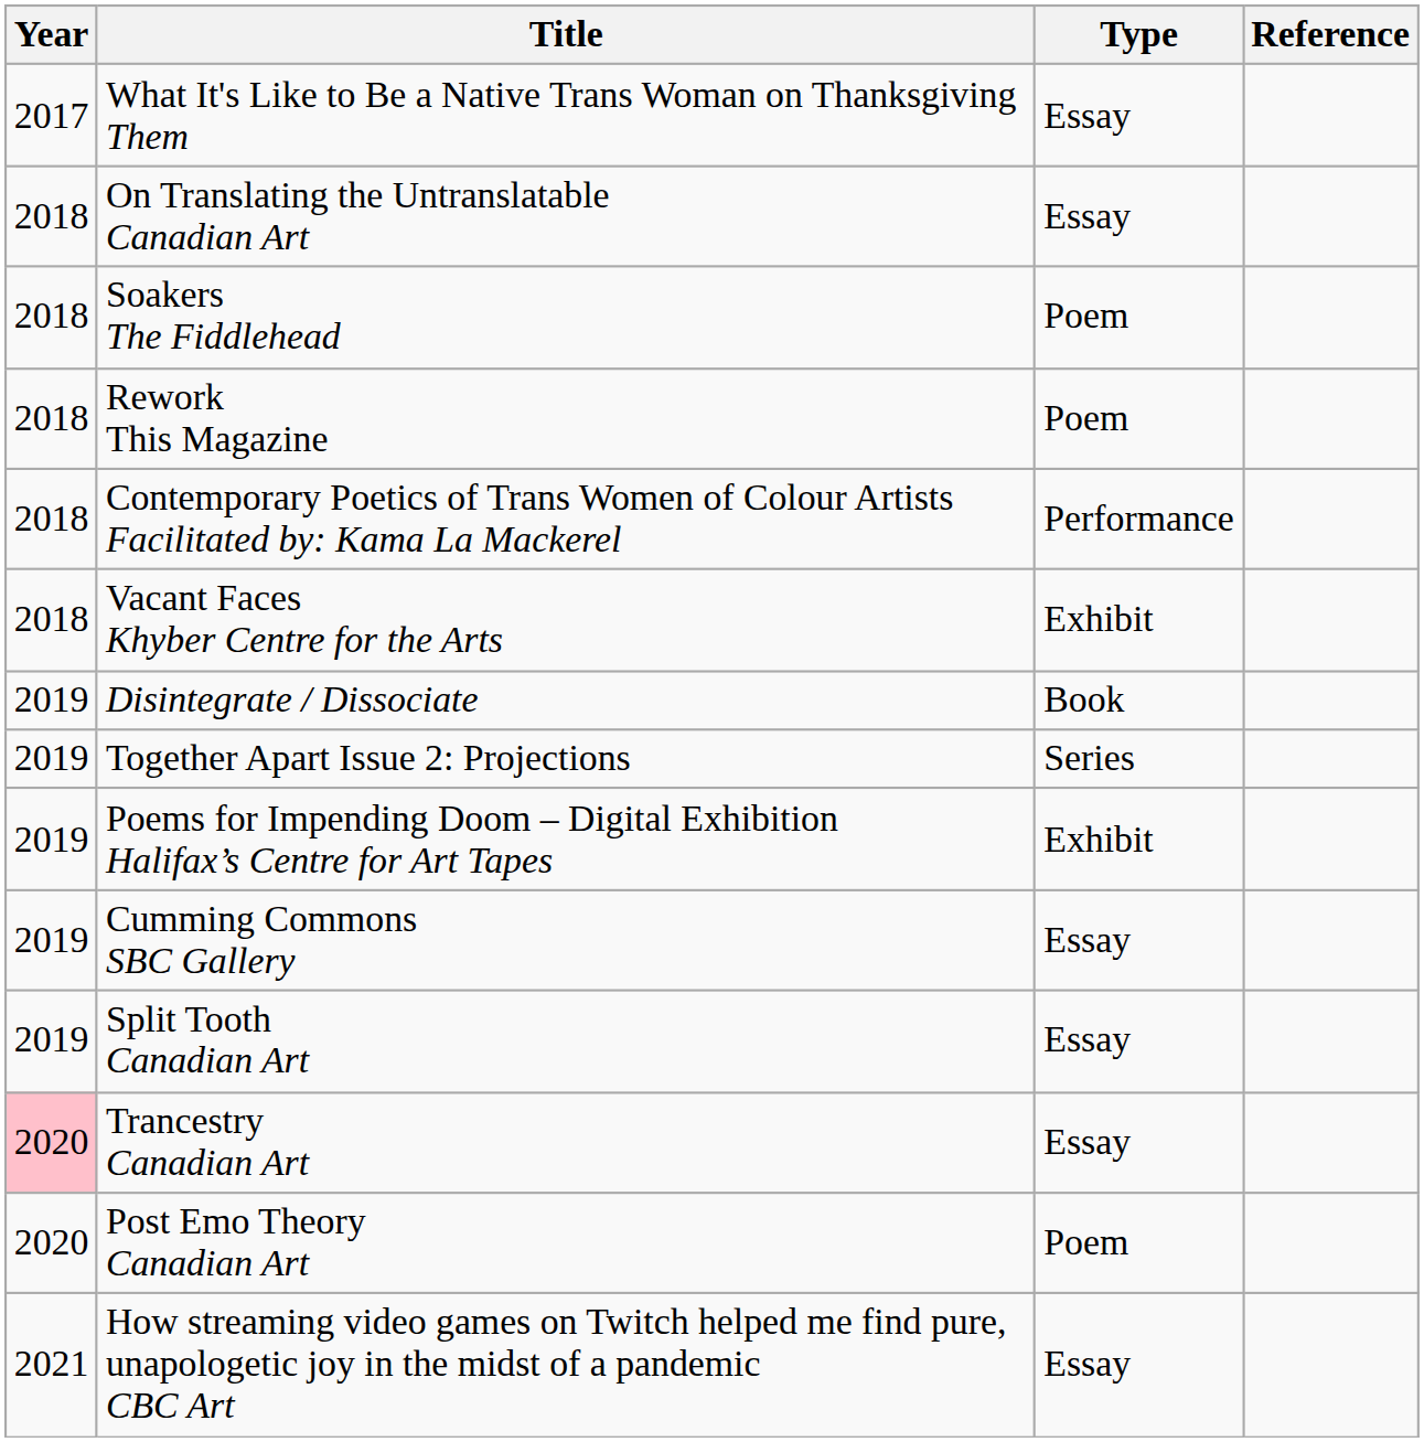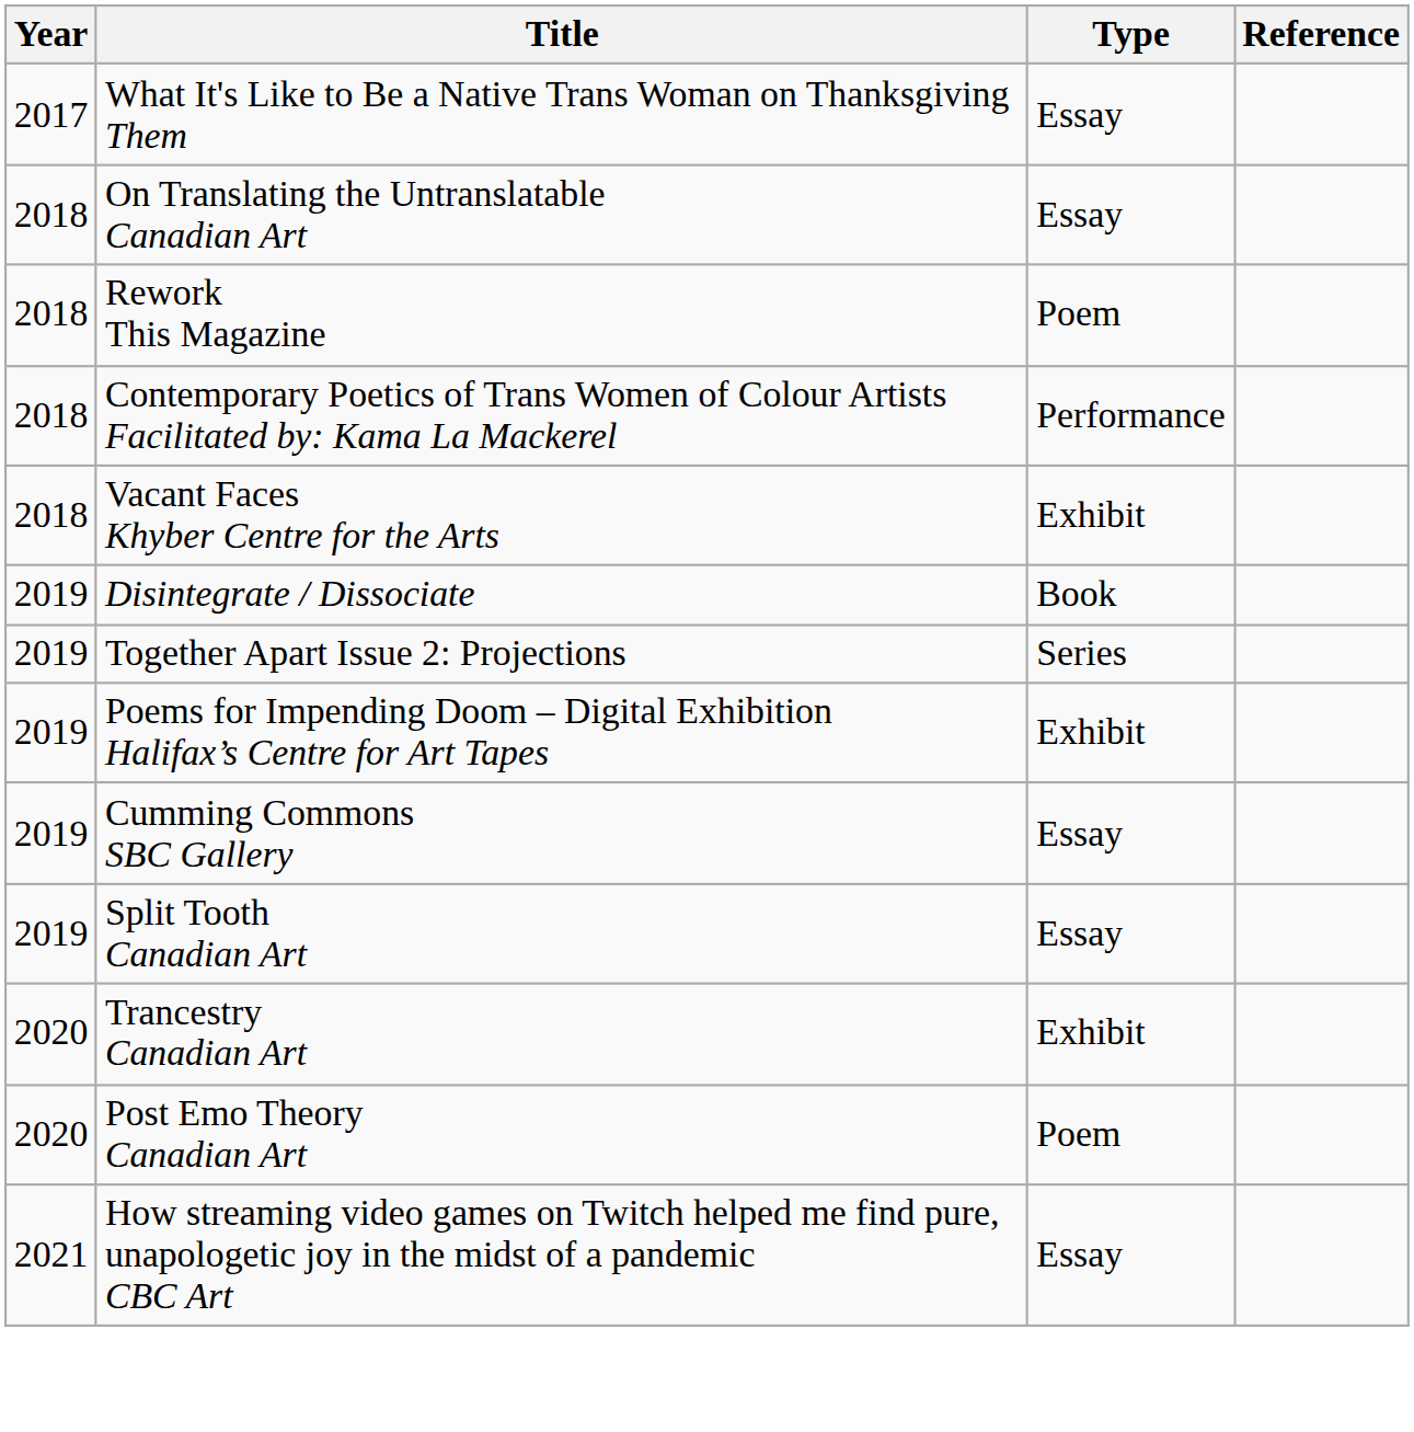 <table class="wikitable">
 <tr>
 <th>Year</th>
 <th>Title</th>
 <th>Type</th>
 <th>Reference</th>
 </tr>
 <tr>
 <td>2017</td>
 <td>What It's Like to Be a Native Trans Woman on Thanksgiving<br><em>Them</em></td>
 <td>Essay</td>
 <td></td>
 </tr>
 <tr>
 <td>2018</td>
 <td>On Translating the Untranslatable<br><em>Canadian Art</em></td>
 <td>Essay</td>
-<td></td>
-</tr>
-<tr>
-<td>2018</td>
-<td>Soakers<br><em>The Fiddlehead</em></td>
-<td>Poem</td>
 <td></td>
 </tr>
 <tr>
 <td>2018</td>
 <td>Rework<br>This Magazine</td>
 <td>Poem</td>
 <td></td>
 </tr>
 <tr>
 <td>2018</td>
 <td>Contemporary Poetics of Trans Women of Colour Artists<br><em>Facilitated by: Kama La Mackerel</em></td>
 <td>Performance</td>
 <td></td>
 </tr>
 <tr>
 <td>2018</td>
 <td>Vacant Faces<br><em>Khyber Centre for the Arts</em></td>
 <td>Exhibit</td>
 <td></td>
 </tr>
 <tr>
 <td>2019</td>
 <td><em>Disintegrate / Dissociate</em></td>
 <td>Book</td>
 <td></td>
 </tr>
 <tr>
 <td>2019</td>
 <td>Together Apart Issue 2: Projections</td>
 <td>Series</td>
 <td></td>
 </tr>
 <tr>
 <td>2019</td>
 <td>Poems for Impending Doom – Digital Exhibition<br><em>Halifax’s Centre for Art Tapes</em></td>
 <td>Exhibit</td>
 <td></td>
 </tr>
 <tr>
 <td>2019</td>
 <td>Cumming Commons<br><em>SBC Gallery</em></td>
 <td>Essay</td>
 <td></td>
 </tr>
 <tr>
 <td>2019</td>
 <td>Split Tooth<br><em>Canadian Art</em></td>
 <td>Essay</td>
 <td></td>
 </tr>
 <tr>
-<td style="background: pink;">2020</td>
+<td>2020</td>
 <td>Trancestry<br><em>Canadian Art</em></td>
-<td>Essay</td>
+<td>Exhibit</td>
 <td></td>
 </tr>
 <tr>
 <td>2020</td>
 <td>Post Emo Theory<br><em>Canadian Art</em></td>
 <td>Poem</td>
 <td></td>
 </tr>
 <tr>
 <td>2021</td>
 <td>How streaming video games on Twitch helped me find pure, unapologetic joy in the midst of a pandemic<br><em>CBC Art</em></td>
 <td>Essay</td>
 <td></td>
 </tr>
 </table>
